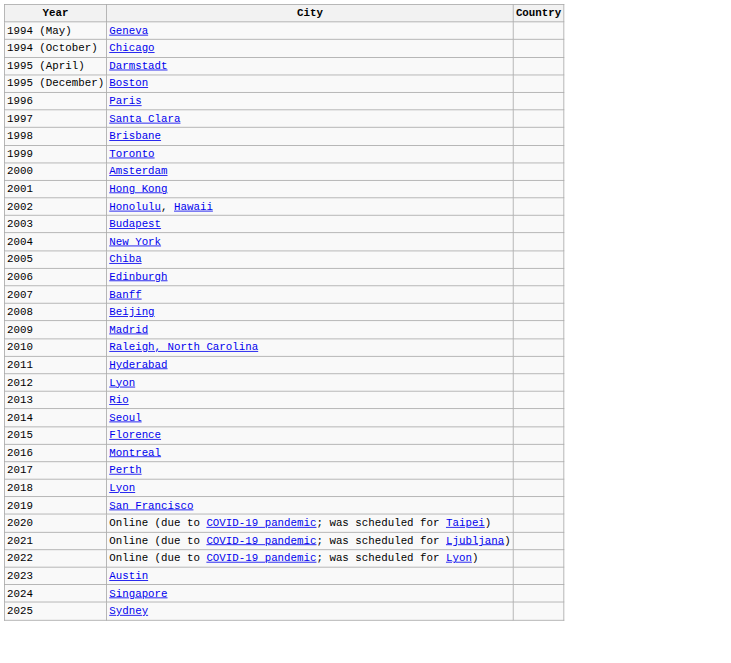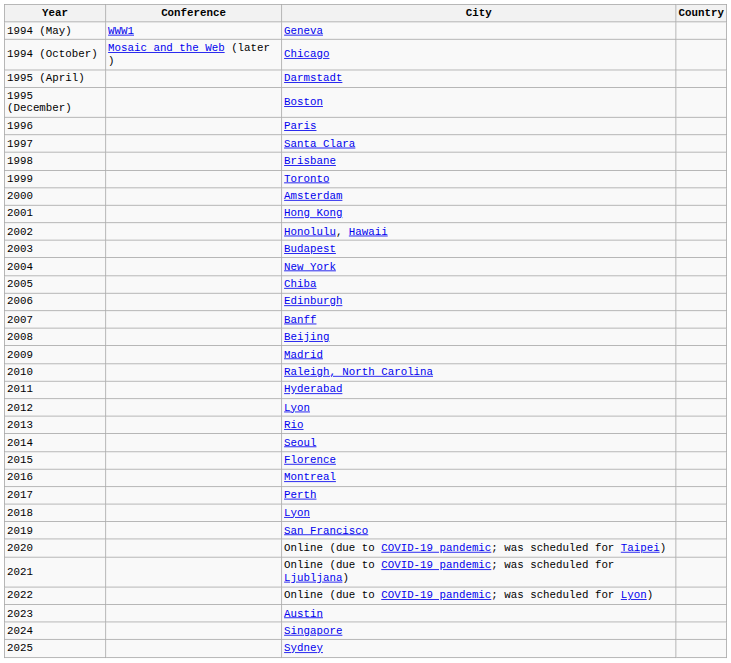 <table class="wikitable">
 <tr>
 <th>Year</th>
+<th>Conference</th>
 <th>City</th>
 <th>Country</th>
 </tr>
 <tr>
 <td>1994 (May)</td>
+<td><a href='#'>WWW1</a></td>
 <td><a href='#'>Geneva</a></td>
 <td></td>
 </tr>
 <tr>
 <td>1994 (October)</td>
+<td><a href='#'>Mosaic and the Web</a> (later )</td>
 <td><a href='#'>Chicago</a></td>
 <td></td>
 </tr>
 <tr>
 <td>1995 (April)</td>
+<td></td>
 <td><a href='#'>Darmstadt</a></td>
 <td></td>
 </tr>
 <tr>
 <td>1995 (December)</td>
+<td></td>
 <td><a href='#'>Boston</a></td>
 <td></td>
 </tr>
 <tr>
 <td>1996</td>
+<td></td>
 <td><a href='#'>Paris</a></td>
 <td></td>
 </tr>
 <tr>
 <td>1997</td>
+<td></td>
 <td><a href='#'>Santa Clara</a></td>
 <td></td>
 </tr>
 <tr>
 <td>1998</td>
+<td></td>
 <td><a href='#'>Brisbane</a></td>
 <td></td>
 </tr>
 <tr>
 <td>1999</td>
+<td></td>
 <td><a href='#'>Toronto</a></td>
 <td></td>
 </tr>
 <tr>
 <td>2000</td>
+<td></td>
 <td><a href='#'>Amsterdam</a></td>
 <td></td>
 </tr>
 <tr>
 <td>2001</td>
+<td></td>
 <td><a href='#'>Hong Kong</a></td>
 <td></td>
 </tr>
 <tr>
 <td>2002</td>
+<td> </td>
 <td><a href='#'>Honolulu</a>, <a href='#'>Hawaii</a></td>
 <td></td>
 </tr>
 <tr>
 <td>2003</td>
+<td></td>
 <td><a href='#'>Budapest</a></td>
 <td></td>
 </tr>
 <tr>
 <td>2004</td>
+<td></td>
 <td><a href='#'>New York</a></td>
 <td></td>
 </tr>
 <tr>
 <td>2005</td>
+<td></td>
 <td><a href='#'>Chiba</a></td>
 <td></td>
 </tr>
 <tr>
 <td>2006</td>
+<td></td>
 <td><a href='#'>Edinburgh</a></td>
 <td> </td>
 </tr>
 <tr>
 <td>2007</td>
+<td></td>
 <td><a href='#'>Banff</a></td>
 <td> </td>
 </tr>
 <tr>
 <td>2008</td>
+<td></td>
 <td><a href='#'>Beijing</a></td>
 <td></td>
 </tr>
 <tr>
 <td>2009</td>
+<td></td>
 <td><a href='#'>Madrid</a></td>
 <td></td>
 </tr>
 <tr>
 <td>2010</td>
+<td></td>
 <td><a href='#'>Raleigh, North Carolina</a></td>
 <td></td>
 </tr>
 <tr>
 <td>2011</td>
+<td></td>
 <td><a href='#'>Hyderabad</a></td>
 <td></td>
 </tr>
 <tr>
 <td>2012</td>
+<td></td>
 <td><a href='#'>Lyon</a></td>
 <td></td>
 </tr>
 <tr>
 <td>2013</td>
+<td></td>
 <td><a href='#'>Rio</a></td>
 <td></td>
 </tr>
 <tr>
 <td>2014</td>
+<td></td>
 <td><a href='#'>Seoul</a></td>
 <td></td>
 </tr>
 <tr>
 <td>2015</td>
+<td></td>
 <td><a href='#'>Florence</a></td>
 <td></td>
 </tr>
 <tr>
 <td>2016</td>
+<td></td>
 <td><a href='#'>Montreal</a></td>
 <td></td>
 </tr>
 <tr>
 <td>2017</td>
+<td></td>
 <td><a href='#'>Perth</a></td>
 <td></td>
 </tr>
 <tr>
 <td>2018</td>
+<td></td>
 <td><a href='#'>Lyon</a></td>
 <td></td>
 </tr>
 <tr>
 <td>2019</td>
+<td></td>
 <td><a href='#'>San Francisco</a></td>
 <td></td>
 </tr>
 <tr>
 <td>2020</td>
+<td></td>
 <td>Online (due to <a href='#'>COVID-19 pandemic</a>; was scheduled for <a href='#'>Taipei</a>)</td>
 <td></td>
 </tr>
 <tr>
 <td>2021</td>
+<td></td>
 <td>Online (due to <a href='#'>COVID-19 pandemic</a>; was scheduled for <a href='#'>Ljubljana</a>)</td>
 <td></td>
 </tr>
 <tr>
 <td>2022</td>
+<td></td>
 <td>Online (due to <a href='#'>COVID-19 pandemic</a>; was scheduled for <a href='#'>Lyon</a>)</td>
 <td></td>
 </tr>
 <tr>
 <td>2023</td>
+<td></td>
 <td><a href='#'>Austin</a></td>
 <td></td>
 </tr>
 <tr>
 <td>2024</td>
+<td></td>
 <td><a href='#'>Singapore</a></td>
 <td></td>
 </tr>
 <tr>
 <td>2025</td>
+<td></td>
 <td><a href='#'>Sydney</a></td>
 <td></td>
 </tr>
 </table>
